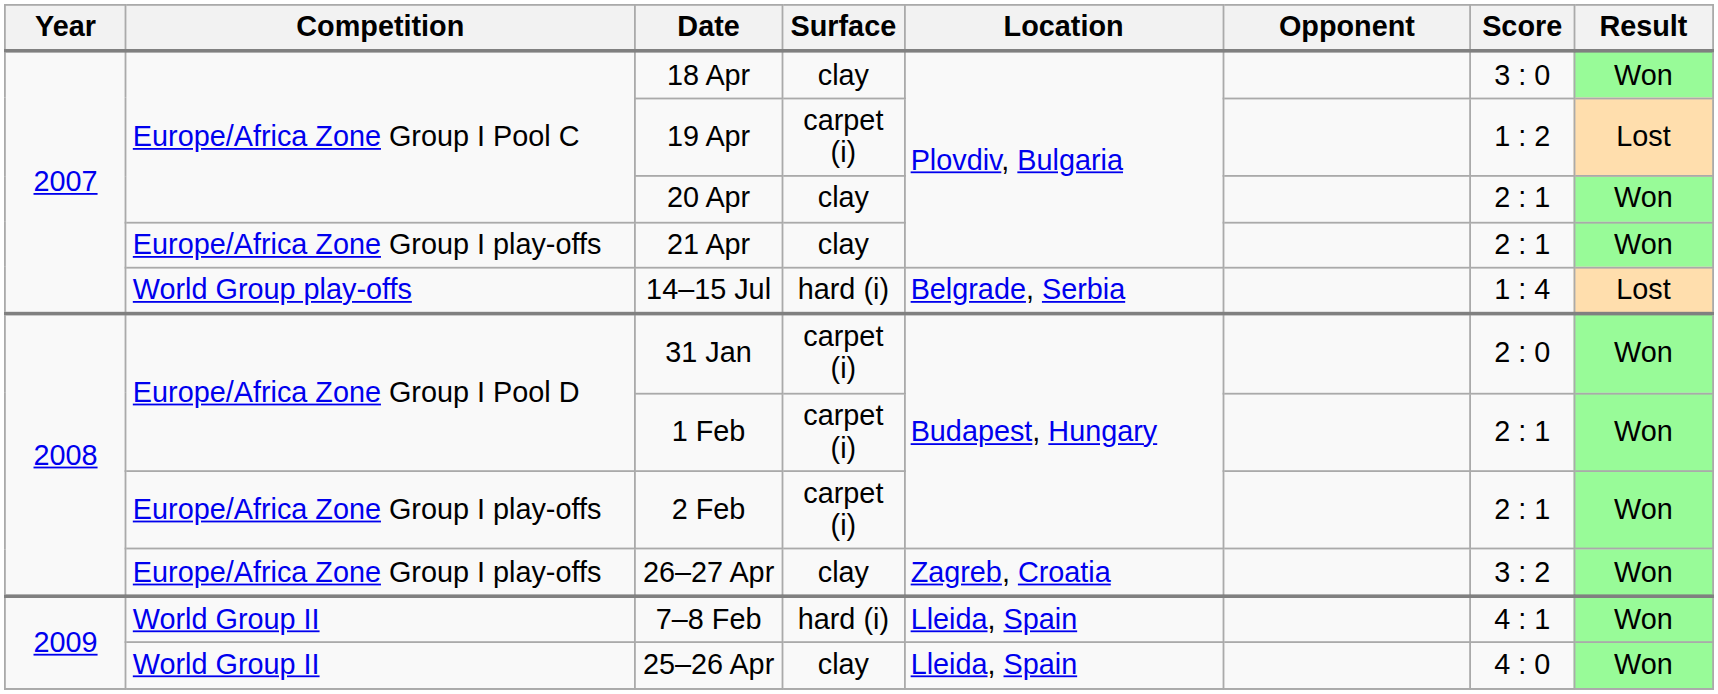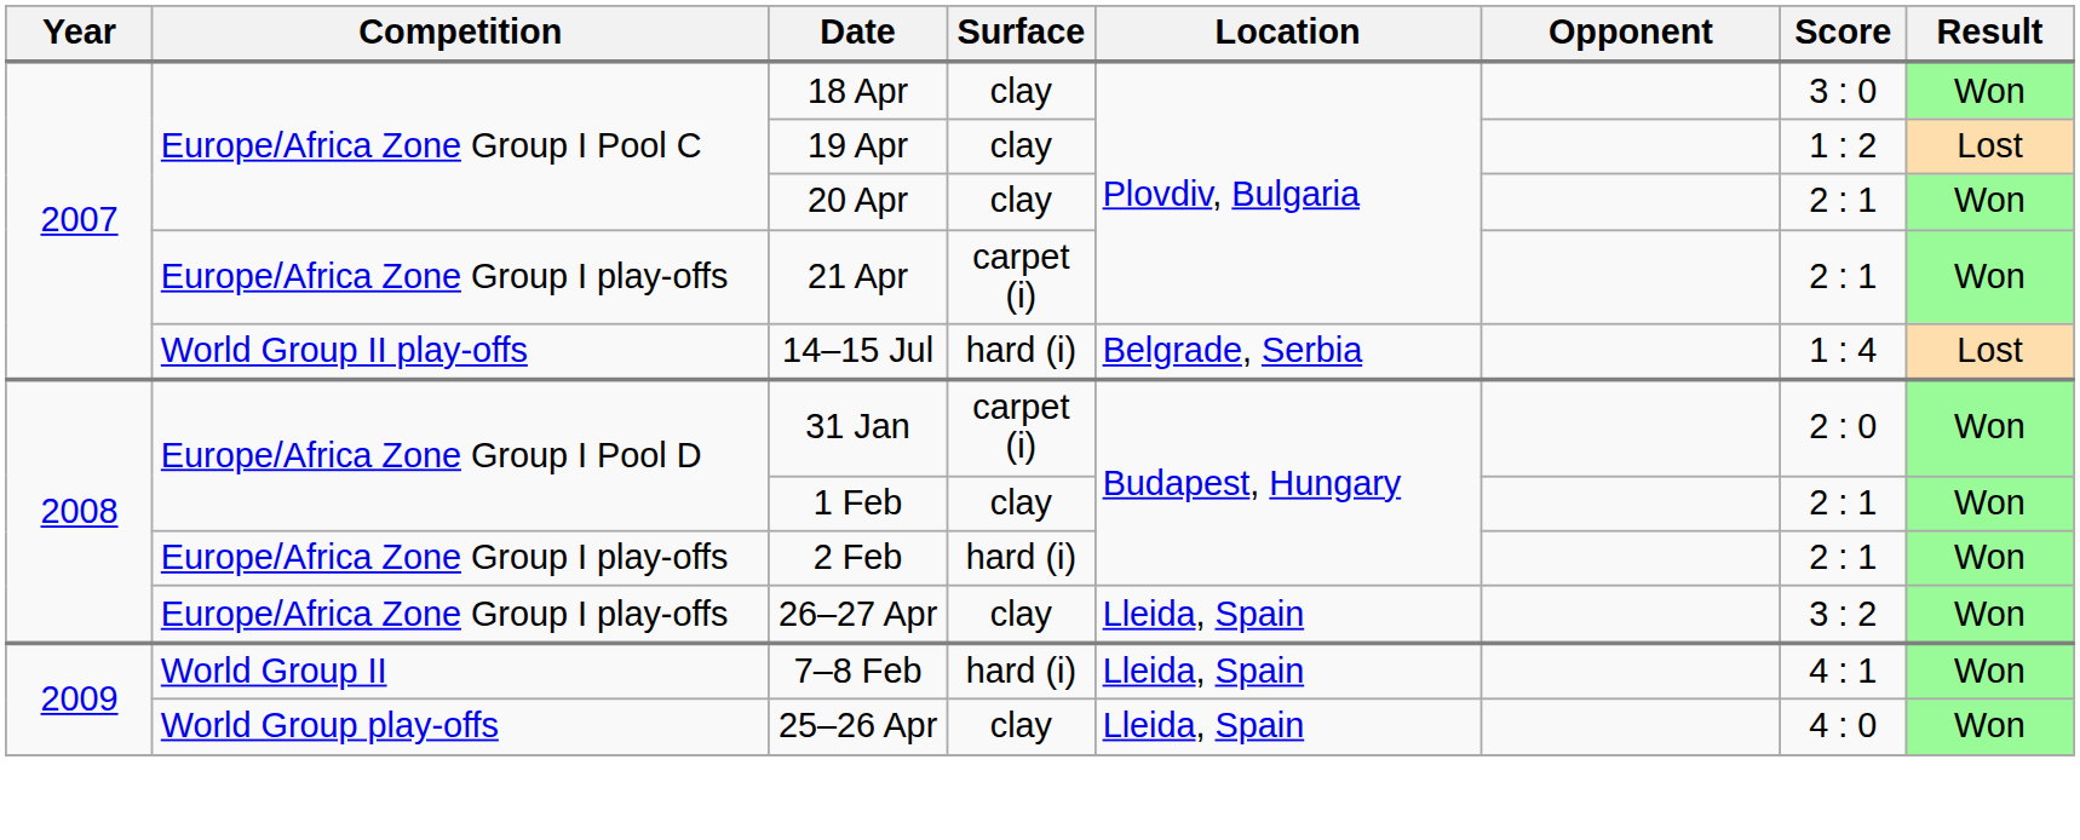 <table class="wikitable collapsible collapsed">
 <tr>
 <th width="60">Year</th>
 <th width="275">Competition</th>
 <th width="75">Date</th>
 <th width="60">Surface</th>
 <th width="170">Location</th>
 <th width="130">Opponent</th>
 <th width="50">Score</th>
 <th width="70">Result</th>
 </tr>
 <tr style="border-top:2px solid gray;">
 <td align="center" rowspan="5"><a href='#'>2007</a></td>
 <td rowspan="3"><a href='#'>Europe/Africa Zone</a> Group I Pool C</td>
 <td align="center">18 Apr</td>
 <td align="center">clay</td>
 <td rowspan="4"><a href='#'>Plovdiv</a>, <a href='#'>Bulgaria</a></td>
 <td></td>
 <td align="center">3 : 0</td>
 <td align="center" bgcolor="#98FB98">Won</td>
 </tr>
 <tr>
 <td align="center">19 Apr</td>
-<td align="center">carpet (i)</td>
+<td align="center">clay</td>
 <td></td>
 <td align="center">1 : 2</td>
 <td align="center" bgcolor=#FFDEAD>Lost</td>
 </tr>
 <tr>
 <td align="center">20 Apr</td>
 <td align="center">clay</td>
 <td></td>
 <td align="center">2 : 1</td>
 <td align="center" bgcolor="#98FB98">Won</td>
 </tr>
 <tr>
 <td><a href='#'>Europe/Africa Zone</a> Group I play-offs</td>
 <td align="center">21 Apr</td>
-<td align="center">clay</td>
+<td align="center">carpet (i)</td>
 <td></td>
 <td align="center">2 : 1</td>
 <td align="center" bgcolor="#98FB98">Won</td>
 </tr>
 <tr>
-<td><a href='#'>World Group play-offs</a></td>
+<td><a href='#'>World Group II play-offs</a></td>
 <td align="center">14–15 Jul</td>
 <td align="center">hard (i)</td>
 <td><a href='#'>Belgrade</a>, <a href='#'>Serbia</a></td>
 <td></td>
 <td align="center">1 : 4</td>
 <td align="center" bgcolor=#FFDEAD>Lost</td>
 </tr>
 <tr style="border-top:2px solid gray;">
 <td align="center" rowspan="4"><a href='#'>2008</a></td>
 <td rowspan="2"><a href='#'>Europe/Africa Zone</a> Group I Pool D</td>
 <td align="center">31 Jan</td>
 <td align="center">carpet (i)</td>
 <td rowspan="3"><a href='#'>Budapest</a>, <a href='#'>Hungary</a></td>
 <td></td>
 <td align="center">2 : 0</td>
 <td align="center" bgcolor="#98FB98">Won</td>
 </tr>
 <tr>
 <td align="center">1 Feb</td>
-<td align="center">carpet (i)</td>
+<td align="center">clay</td>
 <td></td>
 <td align="center">2 : 1</td>
 <td align="center" bgcolor="#98FB98">Won</td>
 </tr>
 <tr>
 <td><a href='#'>Europe/Africa Zone</a> Group I play-offs</td>
 <td align="center">2 Feb</td>
-<td align="center">carpet (i)</td>
+<td align="center">hard (i)</td>
 <td></td>
 <td align="center">2 : 1</td>
 <td align="center" bgcolor="#98FB98">Won</td>
 </tr>
 <tr>
 <td><a href='#'>Europe/Africa Zone</a> Group I play-offs</td>
 <td align="center">26–27 Apr</td>
 <td align="center">clay</td>
-<td><a href='#'>Zagreb</a>, <a href='#'>Croatia</a></td>
+<td><a href='#'>Lleida</a>, <a href='#'>Spain</a></td>
 <td></td>
 <td align="center">3 : 2</td>
 <td align="center" bgcolor="#98FB98">Won</td>
 </tr>
 <tr style="border-top:2px solid gray;">
 <td align="center" rowspan="2"><a href='#'>2009</a></td>
 <td><a href='#'>World Group II</a></td>
 <td align="center">7–8 Feb</td>
 <td align="center">hard (i)</td>
 <td><a href='#'>Lleida</a>, <a href='#'>Spain</a></td>
 <td></td>
 <td align="center">4 : 1</td>
 <td align="center" bgcolor="#98FB98">Won</td>
 </tr>
 <tr>
-<td><a href='#'>World Group II</a></td>
+<td><a href='#'>World Group play-offs</a></td>
 <td align="center">25–26 Apr</td>
 <td align="center">clay</td>
 <td><a href='#'>Lleida</a>, <a href='#'>Spain</a></td>
 <td></td>
 <td align="center">4 : 0</td>
 <td align="center" bgcolor="#98FB98">Won</td>
 </tr>
 <tr>
 </tr>
 </table>
